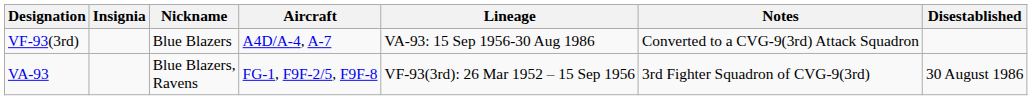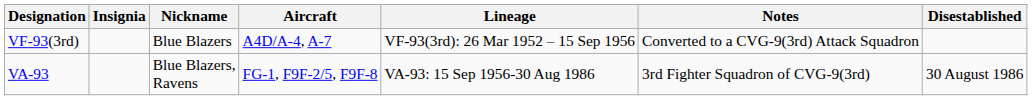 <table class="wikitable">
 <tr>
 <th>Designation</th>
 <th>Insignia</th>
 <th>Nickname</th>
 <th>Aircraft</th>
 <th>Lineage</th>
 <th>Notes</th>
 <th>Disestablished</th>
 </tr>
 <tr>
 <td><a href='#'>VF-93</a>(3rd)</td>
 <td></td>
 <td>Blue Blazers</td>
 <td><a href='#'>A4D/A-4</a>, <a href='#'>A-7</a></td>
-<td>VA-93: 15 Sep 1956-30 Aug 1986</td>
+<td style="white-space: nowrap;">VF-93(3rd): 26 Mar 1952 – 15 Sep 1956</td>
 <td>Converted to a CVG-9(3rd) Attack Squadron</td>
 </tr>
 <tr>
 <td><a href='#'>VA-93</a></td>
 <td><br></td>
 <td>Blue Blazers,<br>Ravens</td>
 <td><a href='#'>FG-1</a>, <a href='#'>F9F-2/5</a>, <a href='#'>F9F-8</a></td>
-<td style="white-space: nowrap;">VF-93(3rd): 26 Mar 1952 – 15 Sep 1956</td>
+<td>VA-93: 15 Sep 1956-30 Aug 1986</td>
 <td>3rd Fighter Squadron of CVG-9(3rd)</td>
 <td>30 August 1986</td>
 </tr>
 </table>
